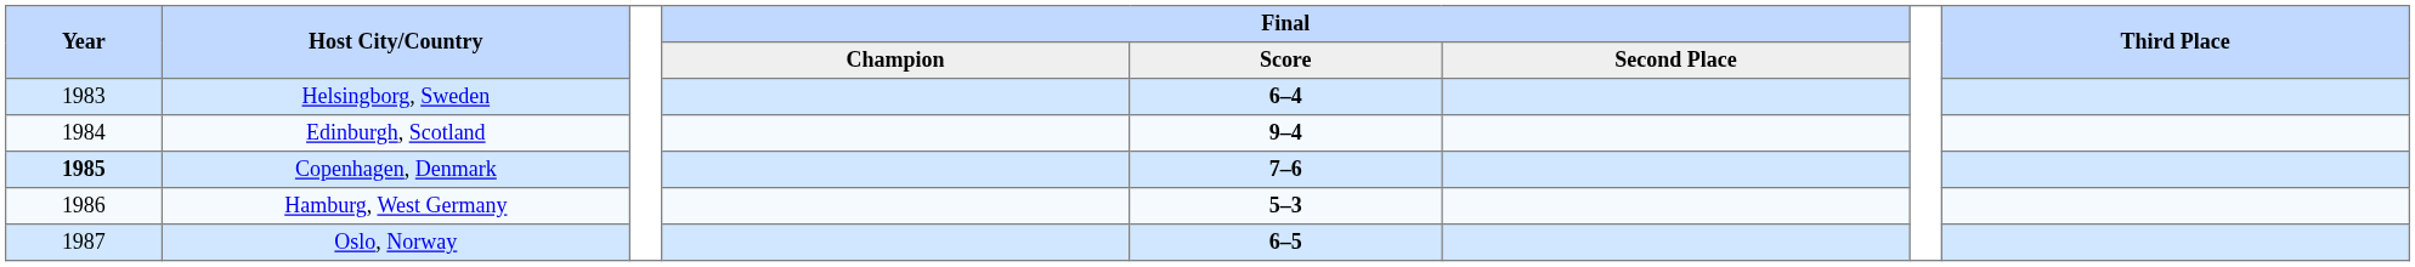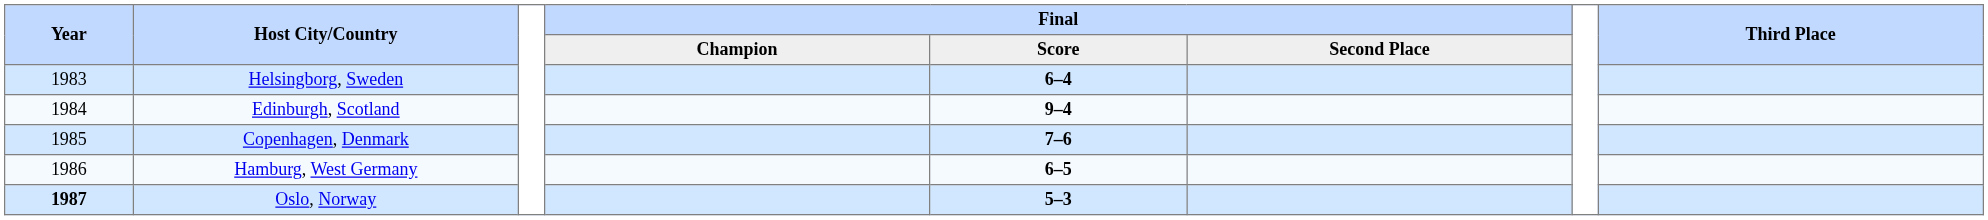 <table border=1 style="border-collapse:collapse; font-size:90%;" cellpadding=3 cellspacing=0 width=100%>
 <tr bgcolor=#C1D8FF>
 <th rowspan=2 width=5%>Year</th>
 <th rowspan=2 width=15%>Host City/Country</th>
 <th width=1% rowspan=100 bgcolor=ffffff></th>
 <th colspan=3>Final</th>
 <th width=1% rowspan=100 bgcolor=ffffff></th>
 <th rowspan=2 width=15%>Third Place</th>
 </tr>
 <tr bgcolor=#EFEFEF>
 <th width=15%>Champion</th>
 <th width=10%>Score</th>
 <th width=15%>Second Place</th>
 </tr>
 <tr align=center bgcolor=#D0E7FF>
 <td>1983</td>
 <td><a href='#'>Helsingborg</a>, <a href='#'>Sweden</a></td>
 <td><strong></strong></td>
 <td><strong>6–4</strong></td>
 <td></td>
 <td></td>
 </tr>
 <tr align=center bgcolor=#F5FAFF>
 <td>1984</td>
 <td><a href='#'>Edinburgh</a>, <a href='#'>Scotland</a></td>
 <td><strong></strong></td>
 <td><strong>9–4</strong></td>
 <td></td>
 <td></td>
 </tr>
 <tr align=center bgcolor=#D0E7FF>
-<td><strong>1985</strong></td>
+<td>1985</td>
 <td><a href='#'>Copenhagen</a>, <a href='#'>Denmark</a></td>
 <td><strong></strong></td>
 <td><strong>7–6</strong></td>
 <td></td>
 <td></td>
 </tr>
 <tr align=center bgcolor=#F5FAFF>
 <td>1986</td>
 <td><a href='#'>Hamburg</a>, <a href='#'>West Germany</a></td>
 <td><strong></strong></td>
+<td><strong>6–5</strong></td>
+<td></td>
+<td></td>
+</tr>
+<tr align=center bgcolor=#D0E7FF>
+<td><strong>1987</strong></td>
+<td><a href='#'>Oslo</a>, <a href='#'>Norway</a></td>
+<td><strong></strong></td>
 <td><strong>5–3</strong></td>
 <td></td>
 <td></td>
 </tr>
-<tr align=center bgcolor=#D0E7FF>
-<td>1987</td>
-<td><a href='#'>Oslo</a>, <a href='#'>Norway</a></td>
-<td><strong></strong></td>
-<td><strong>6–5</strong></td>
-<td></td>
-<td></td>
-</tr>
 </table>
